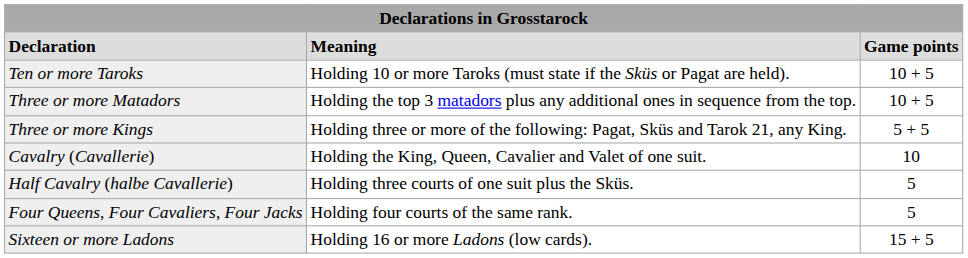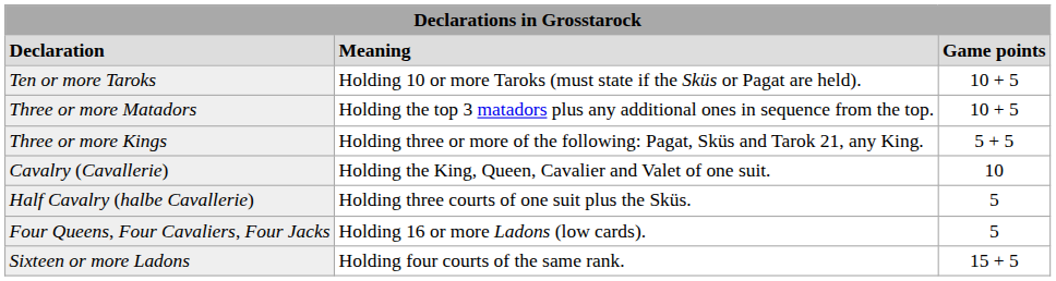 <table class="wikitable" align="float:left"  style="background-color:white">
 <tr style="background-color:#A9A9A9">
 <td colspan="3" align="center"><strong>Declarations in Grosstarock</strong></td>
 </tr>
 <tr style="background: #DDDDDD;">
 <td><strong>Declaration</strong></td>
 <td><strong>Meaning</strong></td>
 <td><strong>Game points</strong></td>
 </tr>
 <tr>
 <td style="background:#efefef;"><em>Ten or more Taroks</em></td>
 <td>Holding 10 or more Taroks (must state if the <em>Sküs</em> or Pagat are held).</td>
 <td align="center">10 + 5</td>
 </tr>
 <tr>
 <td style="background:#efefef;"><em>Three or more Matadors</em></td>
 <td>Holding the top 3 <a href='#'>matadors</a> plus any additional ones in sequence from the top.</td>
 <td align="center">10 + 5</td>
 </tr>
 <tr>
 <td style="background:#efefef;"><em>Three or more Kings</em></td>
 <td>Holding three or more of the following: Pagat, Sküs and Tarok 21, any King.</td>
 <td align="center">5 + 5</td>
 </tr>
 <tr>
 <td style="background:#efefef;"><em>Cavalry</em> (<em>Cavallerie</em>)</td>
 <td>Holding the King, Queen, Cavalier and Valet of one suit.</td>
 <td align="center">10</td>
 </tr>
 <tr>
 <td style="background:#efefef;"><em>Half Cavalry</em> (<em>halbe Cavallerie</em>)</td>
 <td>Holding three courts of one suit plus the Sküs.</td>
 <td align="center">5</td>
 </tr>
 <tr>
 <td style="background:#efefef;"><em>Four Queens</em>, <em>Four Cavaliers</em>, <em>Four Jacks</em></td>
-<td>Holding four courts of the same rank.</td>
+<td>Holding 16 or more <em>Ladons</em> (low cards).</td>
 <td align="center">5</td>
 </tr>
 <tr>
 <td style="background:#efefef;"><em>Sixteen or more Ladons</em></td>
-<td>Holding 16 or more <em>Ladons</em> (low cards).</td>
+<td>Holding four courts of the same rank.</td>
 <td align="center">15 + 5</td>
 </tr>
 </table>
